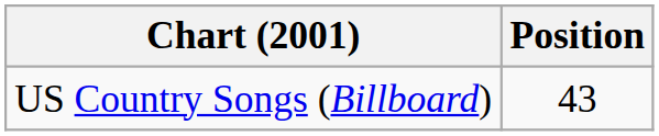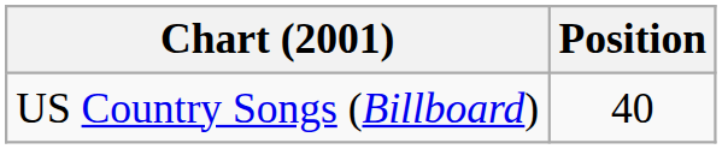 <table class="wikitable sortable">
 <tr>
 <th scope="col">Chart (2001)</th>
 <th scope="col">Position</th>
 </tr>
 <tr>
 <td>US <a href='#'>Country Songs</a> (<em><a href='#'>Billboard</a></em>)</td>
-<td align="center">43</td>
+<td align="center">40</td>
 </tr>
 </table>
